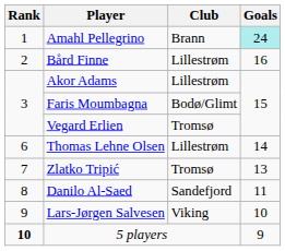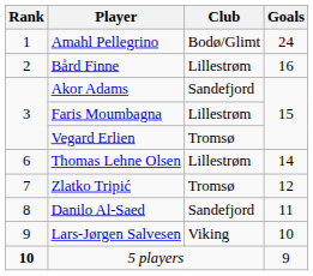 <table class="wikitable" style="text-align:center">
 <tr>
 <th>Rank</th>
 <th>Player</th>
 <th>Club</th>
 <th>Goals</th>
 </tr>
 <tr>
 <td rowspan="1">1</td>
 <td align=left> <a href='#'>Amahl Pellegrino</a></td>
-<td align=left>Brann</td>
-<td rowspan="1" style="background: paleturquoise;">24</td>
+<td align=left>Bodø/Glimt</td>
+<td rowspan="1">24</td>
 </tr>
 <tr>
 <td rowspan="1">2</td>
 <td align=left> <a href='#'>Bård Finne</a></td>
 <td align=left>Lillestrøm</td>
 <td rowspan="1">16</td>
 </tr>
 <tr>
 <td rowspan="3">3</td>
 <td align=left> <a href='#'>Akor Adams</a></td>
-<td align=left>Lillestrøm</td>
+<td align=left>Sandefjord</td>
 <td rowspan="3">15</td>
 </tr>
 <tr>
 <td align=left> <a href='#'>Faris Moumbagna</a></td>
-<td align=left>Bodø/Glimt</td>
+<td align=left>Lillestrøm</td>
 </tr>
 <tr>
 <td align=left> <a href='#'>Vegard Erlien</a></td>
 <td align=left>Tromsø</td>
 </tr>
 <tr>
 <td rowspan="1">6</td>
 <td align=left> <a href='#'>Thomas Lehne Olsen</a></td>
 <td align=left>Lillestrøm</td>
 <td rowspan="1">14</td>
 </tr>
 <tr>
 <td rowspan="1">7</td>
 <td align=left> <a href='#'>Zlatko Tripić</a></td>
 <td align=left>Tromsø</td>
-<td rowspan="1">13</td>
+<td rowspan="1">12</td>
 </tr>
 <tr>
 <td rowspan="1">8</td>
 <td align=left> <a href='#'>Danilo Al-Saed</a></td>
 <td align=left>Sandefjord</td>
 <td rowspan="1">11</td>
 </tr>
 <tr>
 <td rowspan="1">9</td>
 <td align=left> <a href='#'>Lars-Jørgen Salvesen</a></td>
 <td align=left>Viking</td>
 <td rowspan="1">10</td>
 </tr>
 <tr>
 <td><strong>10</strong></td>
 <td align=center colspan=2><em>5 players</em></td>
 <td>9</td>
 </tr>
 </table>
